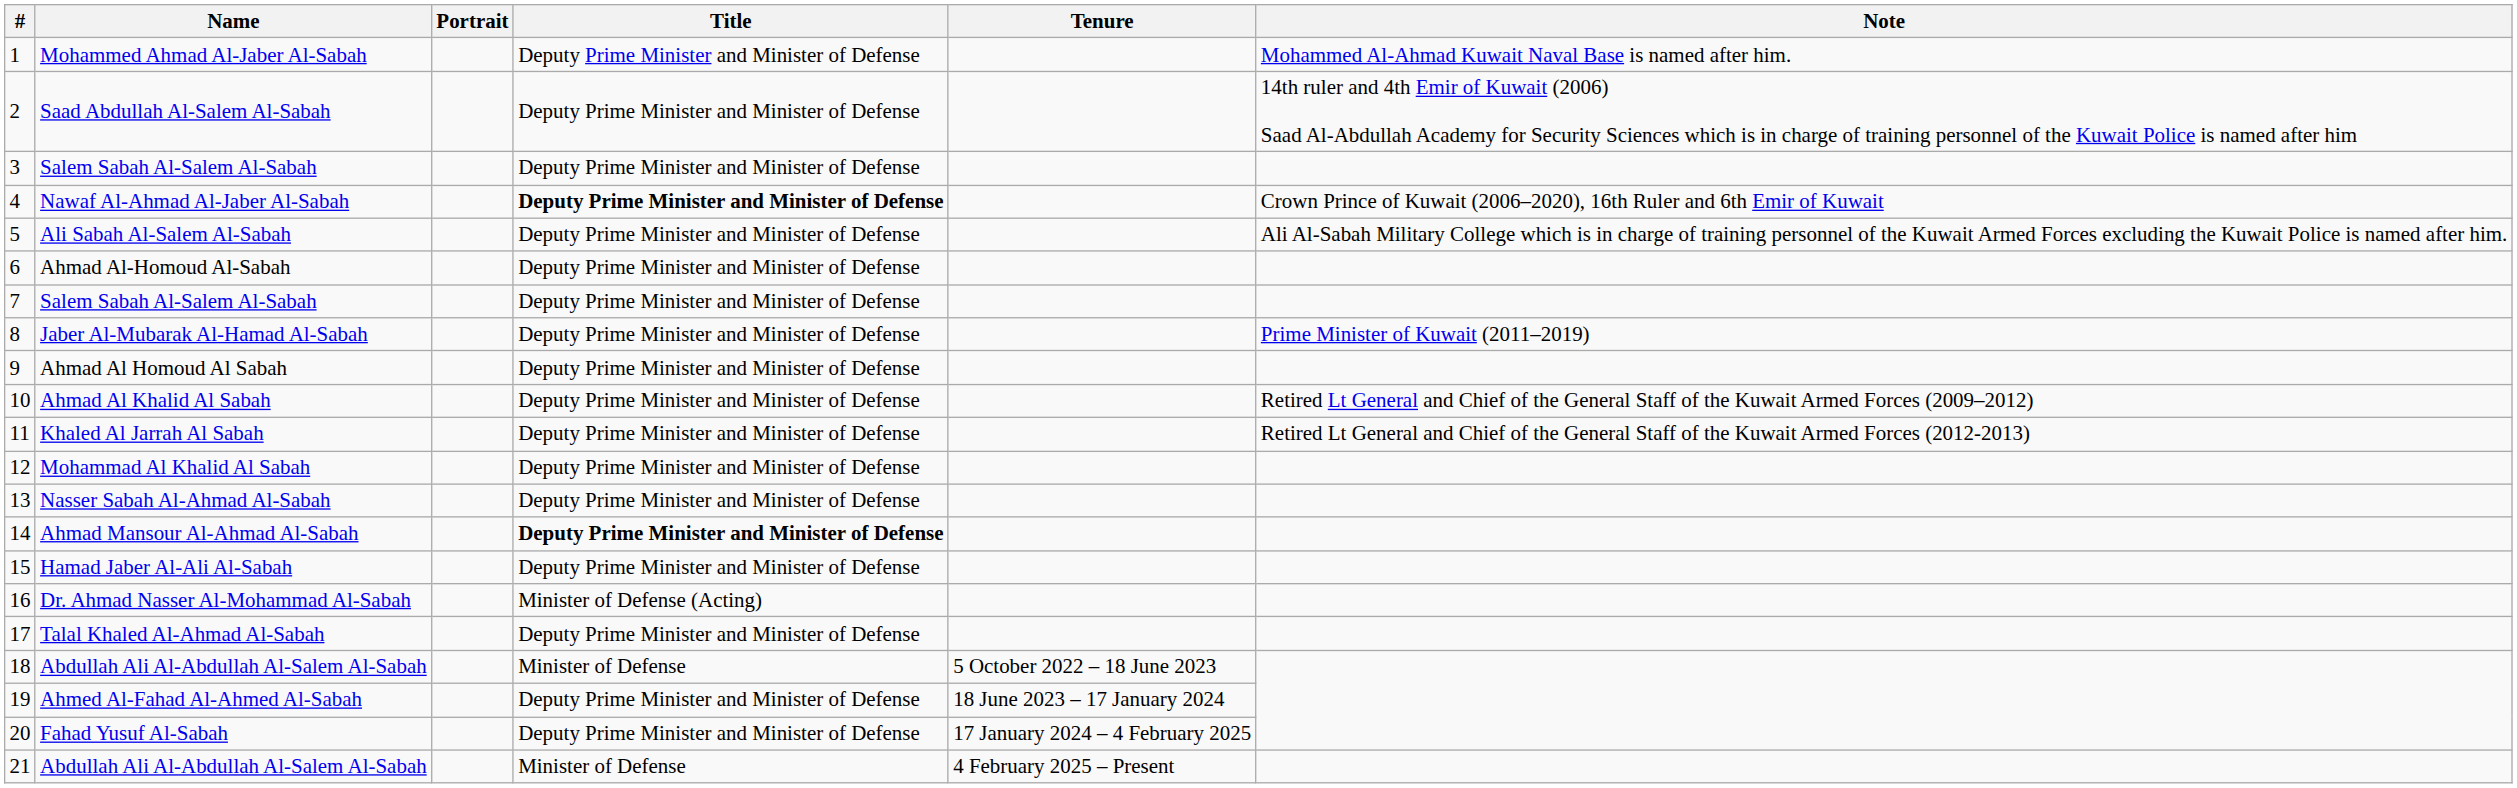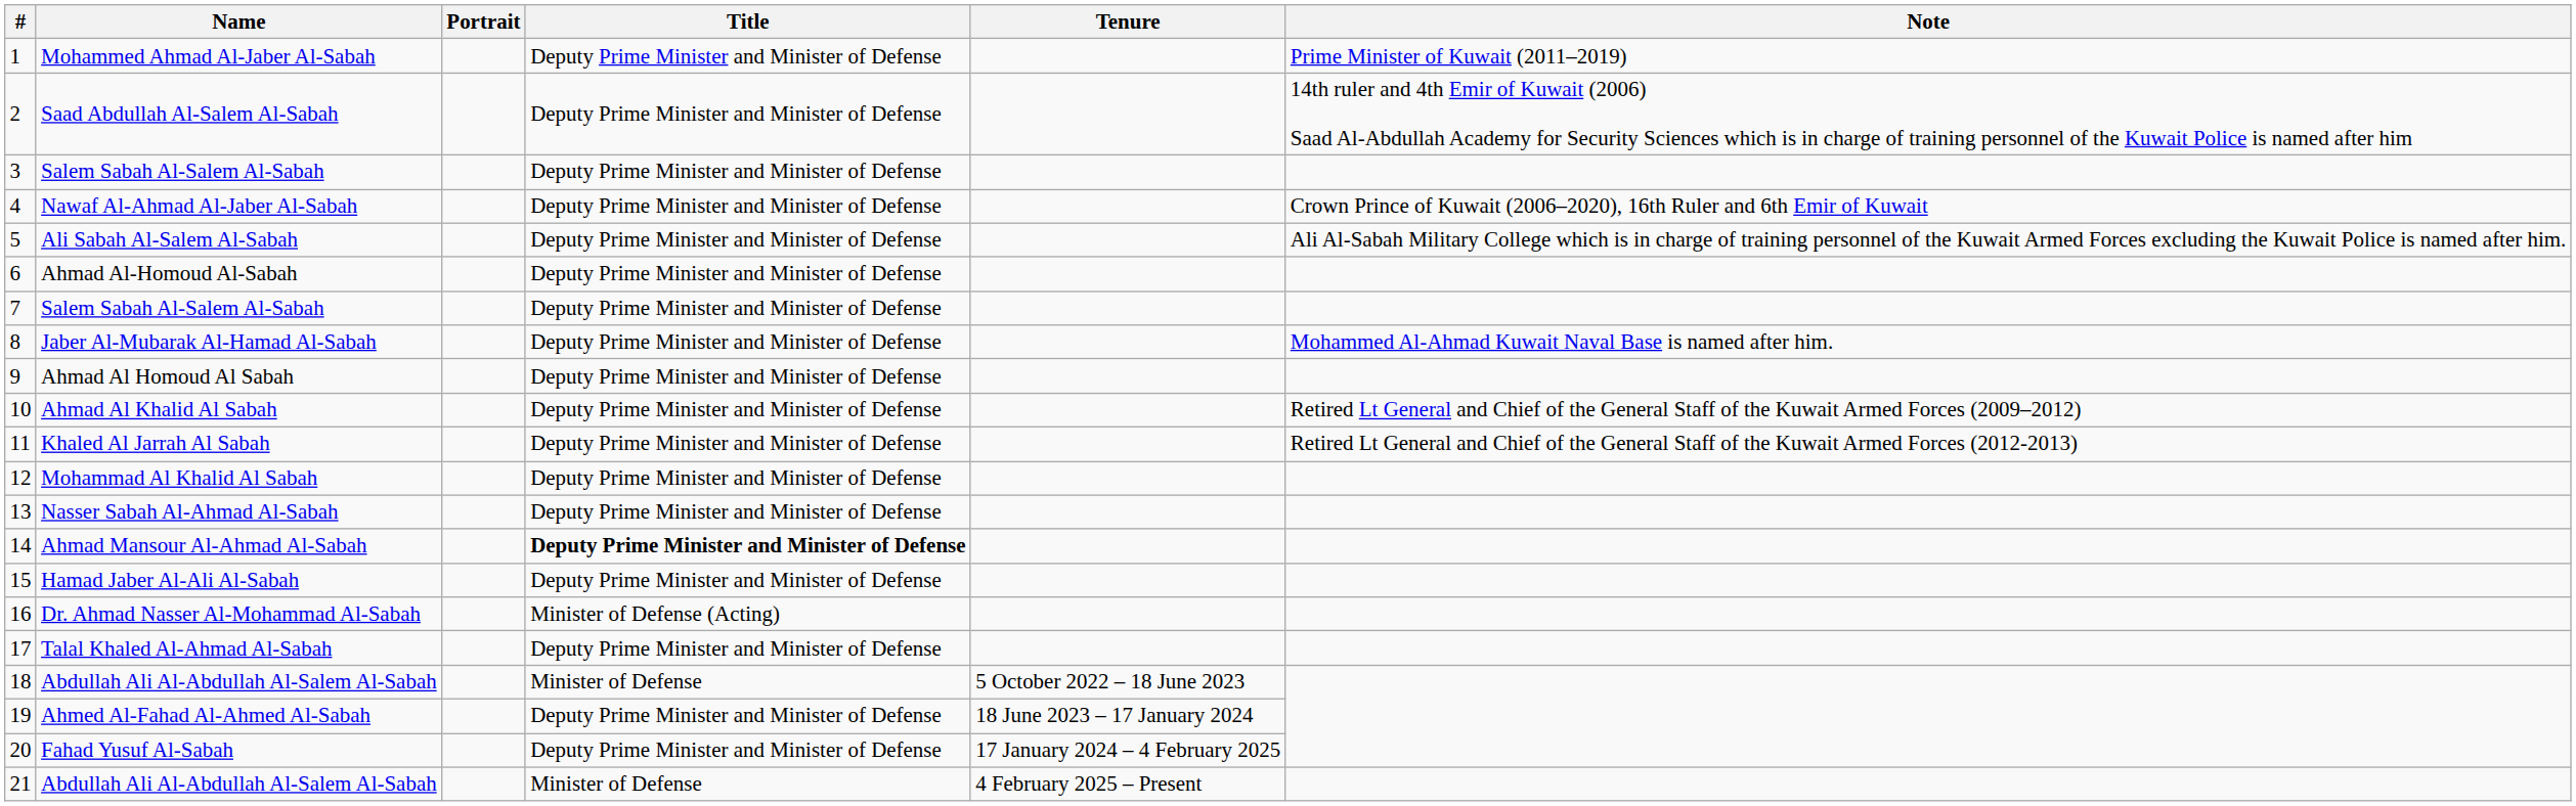 <table class="wikitable">
 <tr>
 <th>#</th>
 <th>Name</th>
 <th>Portrait</th>
 <th>Title</th>
 <th>Tenure</th>
 <th>Note</th>
 </tr>
 <tr>
 <td>1</td>
 <td><a href='#'>Mohammed Ahmad Al-Jaber Al-Sabah</a></td>
 <td></td>
 <td>Deputy <a href='#'>Prime Minister</a> and Minister of Defense</td>
 <td></td>
-<td><a href='#'>Mohammed Al-Ahmad Kuwait Naval Base</a> is named after him.</td>
+<td><a href='#'>Prime Minister of Kuwait</a> (2011–2019)</td>
 </tr>
 <tr>
 <td>2</td>
 <td><a href='#'>Saad Abdullah Al-Salem Al-Sabah</a></td>
 <td></td>
 <td>Deputy Prime Minister and Minister of Defense</td>
 <td></td>
 <td>14th ruler and 4th <a href='#'>Emir of Kuwait</a> (2006)<br><br>Saad Al-Abdullah Academy for Security Sciences which is in charge of training personnel of the <a href='#'>Kuwait Police</a> is named after him<br></td>
 </tr>
 <tr>
 <td>3</td>
 <td><a href='#'>Salem Sabah Al-Salem Al-Sabah</a></td>
 <td></td>
 <td>Deputy Prime Minister and Minister of Defense</td>
 <td></td>
 <td></td>
 </tr>
 <tr>
 <td>4</td>
 <td><a href='#'>Nawaf Al-Ahmad Al-Jaber Al-Sabah</a></td>
 <td></td>
-<td><strong>Deputy Prime Minister and Minister of Defense</strong></td>
+<td>Deputy Prime Minister and Minister of Defense</td>
 <td></td>
 <td>Crown Prince of Kuwait (2006–2020), 16th Ruler and 6th <a href='#'>Emir of Kuwait</a></td>
 </tr>
 <tr>
 <td>5</td>
 <td><a href='#'>Ali Sabah Al-Salem Al-Sabah</a></td>
 <td></td>
 <td>Deputy Prime Minister and Minister of Defense</td>
 <td></td>
 <td>Ali Al-Sabah Military College which is in charge of training personnel of the Kuwait Armed Forces excluding the Kuwait Police is named after him.</td>
 </tr>
 <tr>
 <td>6</td>
 <td>Ahmad Al-Homoud Al-Sabah</td>
 <td></td>
 <td>Deputy Prime Minister and Minister of Defense</td>
 <td></td>
 <td></td>
 </tr>
 <tr>
 <td>7</td>
 <td><a href='#'>Salem Sabah Al-Salem Al-Sabah</a></td>
 <td></td>
 <td>Deputy Prime Minister and Minister of Defense</td>
 <td></td>
 <td></td>
 </tr>
 <tr>
 <td>8</td>
 <td><a href='#'>Jaber Al-Mubarak Al-Hamad Al-Sabah</a></td>
 <td></td>
 <td>Deputy Prime Minister and Minister of Defense</td>
 <td></td>
-<td><a href='#'>Prime Minister of Kuwait</a> (2011–2019)</td>
+<td><a href='#'>Mohammed Al-Ahmad Kuwait Naval Base</a> is named after him.</td>
 </tr>
 <tr>
 <td>9</td>
 <td>Ahmad Al Homoud Al Sabah</td>
 <td></td>
 <td>Deputy Prime Minister and Minister of Defense</td>
 <td></td>
 <td></td>
 </tr>
 <tr>
 <td>10</td>
 <td><a href='#'>Ahmad Al Khalid Al Sabah</a></td>
 <td></td>
 <td>Deputy Prime Minister and Minister of Defense</td>
 <td></td>
 <td>Retired <a href='#'>Lt General</a> and Chief of the General Staff of the Kuwait Armed Forces (2009–2012)</td>
 </tr>
 <tr>
 <td>11</td>
 <td><a href='#'>Khaled Al Jarrah Al Sabah</a></td>
 <td></td>
 <td>Deputy Prime Minister and Minister of Defense</td>
 <td></td>
 <td>Retired Lt General and Chief of the General Staff of the Kuwait Armed Forces (2012-2013)</td>
 </tr>
 <tr>
 <td>12</td>
 <td><a href='#'>Mohammad Al Khalid Al Sabah</a></td>
 <td></td>
 <td>Deputy Prime Minister and Minister of Defense</td>
 <td></td>
 <td></td>
 </tr>
 <tr>
 <td>13</td>
 <td><a href='#'>Nasser Sabah Al-Ahmad Al-Sabah</a></td>
 <td></td>
 <td>Deputy Prime Minister and Minister of Defense</td>
 <td></td>
 <td></td>
 </tr>
 <tr>
 <td>14</td>
 <td><a href='#'>Ahmad Mansour Al-Ahmad Al-Sabah</a></td>
 <td></td>
 <td><strong>Deputy Prime Minister and Minister of Defense</strong></td>
 <td></td>
 <td></td>
 </tr>
 <tr>
 <td>15</td>
 <td><a href='#'>Hamad Jaber Al-Ali Al-Sabah</a></td>
 <td></td>
 <td>Deputy Prime Minister and Minister of Defense</td>
 <td></td>
 <td></td>
 </tr>
 <tr>
 <td>16</td>
 <td><a href='#'>Dr. Ahmad Nasser Al-Mohammad Al-Sabah</a></td>
 <td></td>
 <td>Minister of Defense (Acting)</td>
 <td></td>
 <td></td>
 </tr>
 <tr>
 <td>17</td>
 <td><a href='#'>Talal Khaled Al-Ahmad Al-Sabah</a></td>
 <td></td>
 <td>Deputy Prime Minister and Minister of Defense</td>
 <td></td>
 <td></td>
 </tr>
 <tr>
 <td>18</td>
 <td><a href='#'>Abdullah Ali Al-Abdullah Al-Salem Al-Sabah</a></td>
 <td></td>
 <td>Minister of Defense</td>
 <td>5 October 2022 – 18 June 2023</td>
 </tr>
 <tr>
 <td>19</td>
 <td><a href='#'>Ahmed Al-Fahad Al-Ahmed Al-Sabah</a></td>
 <td></td>
 <td>Deputy Prime Minister and Minister of Defense</td>
 <td>18 June 2023 – 17 January 2024</td>
 </tr>
 <tr>
 <td>20</td>
 <td><a href='#'>Fahad Yusuf Al-Sabah</a></td>
 <td></td>
 <td>Deputy Prime Minister and Minister of Defense</td>
 <td>17 January 2024 – 4 February 2025</td>
 </tr>
 <tr>
 <td>21</td>
 <td><a href='#'>Abdullah Ali Al-Abdullah Al-Salem Al-Sabah</a></td>
 <td></td>
 <td>Minister of Defense</td>
 <td>4 February 2025 – Present</td>
 <td></td>
 </tr>
 </table>
